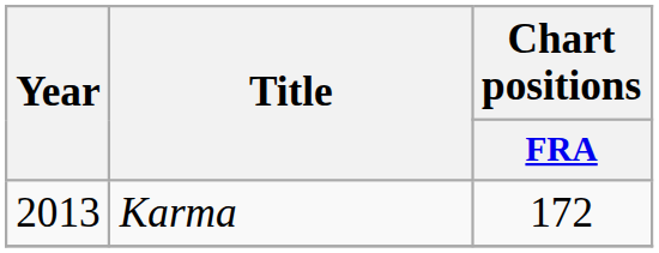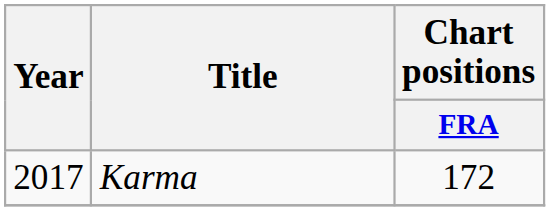 <table class="wikitable">
 <tr>
 <th rowspan="2">Year</th>
 <th style="width:130px;" rowspan="2">Title</th>
 <th colspan="1">Chart positions</th>
 </tr>
 <tr>
 <th style="width:40px; font-size:smaller;"><a href='#'>FRA</a><br></th>
 </tr>
 <tr>
-<td style="text-align:center;">2013</td>
+<td style="text-align:center;">2017</td>
 <td><em>Karma</em></td>
 <td style="text-align:center;">172</td>
 </tr>
 <tr>
 </tr>
 </table>
